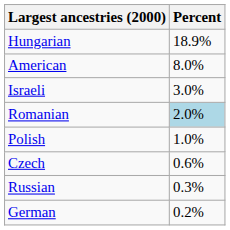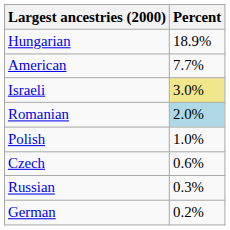 <table class="wikitable sortable collapsible" style="font-size: 90%;">
 <tr>
 <th>Largest ancestries (2000)</th>
 <th>Percent</th>
 </tr>
 <tr>
 <td><a href='#'>Hungarian</a></td>
 <td>18.9%</td>
 </tr>
 <tr>
 <td><a href='#'>American</a></td>
-<td>8.0%</td>
+<td>7.7%</td>
 </tr>
 <tr>
 <td><a href='#'>Israeli</a></td>
-<td>3.0%</td>
+<td style="background: khaki;">3.0%</td>
 </tr>
 <tr>
 <td><a href='#'>Romanian</a></td>
 <td style="background: lightblue;">2.0%</td>
 </tr>
 <tr>
 <td><a href='#'>Polish</a></td>
 <td>1.0%</td>
 </tr>
 <tr>
 <td><a href='#'>Czech</a></td>
 <td>0.6%</td>
 </tr>
 <tr>
 <td><a href='#'>Russian</a></td>
 <td>0.3%</td>
 </tr>
 <tr>
 <td><a href='#'>German</a></td>
 <td>0.2%</td>
 </tr>
 </table>
